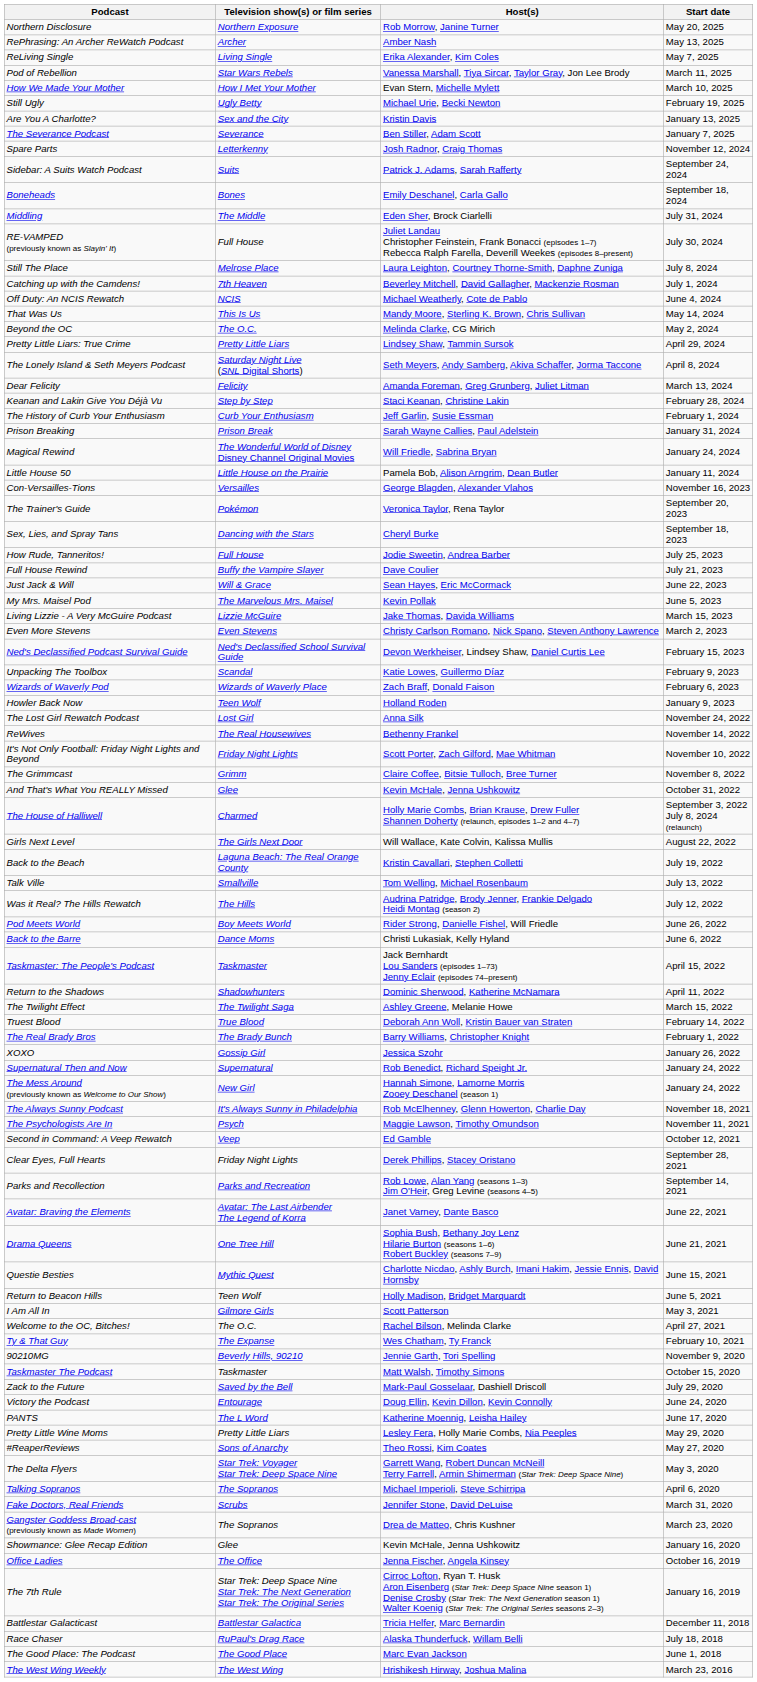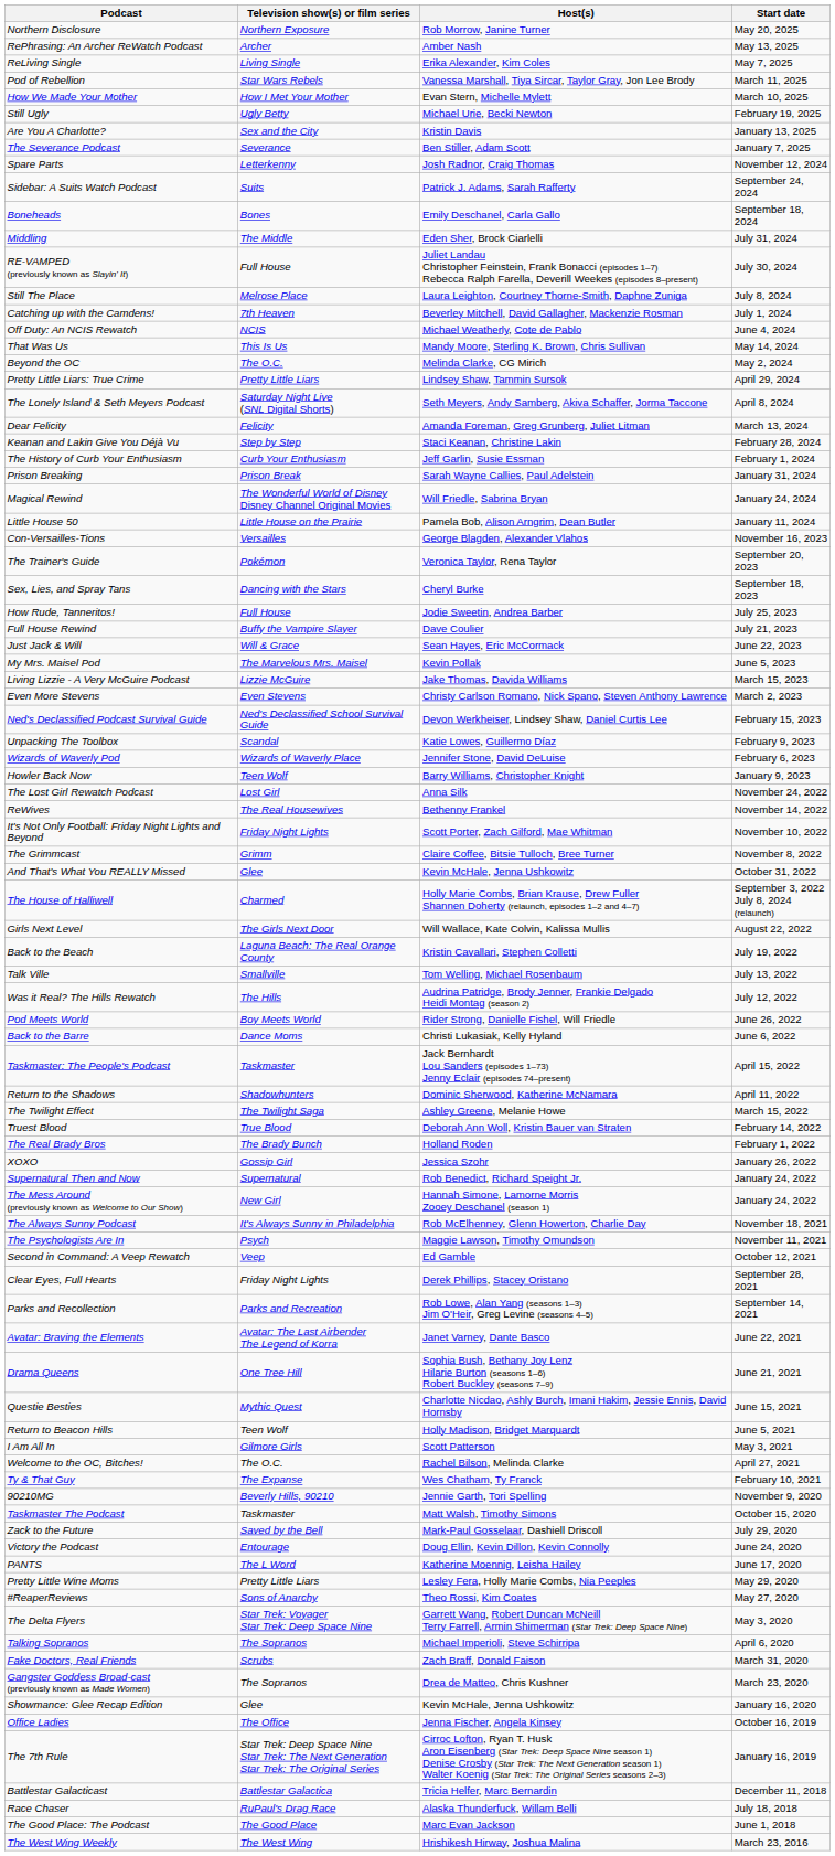 <table class="wikitable sortable">
 <tr>
 <th>Podcast</th>
 <th>Television show(s) or film series</th>
 <th>Host(s)</th>
 <th>Start date</th>
 </tr>
 <tr>
 <td><em>Northern Disclosure</em></td>
 <td><em><a href='#'>Northern Exposure</a></em></td>
 <td><a href='#'>Rob Morrow</a>, <a href='#'>Janine Turner</a></td>
 <td>May 20, 2025</td>
 </tr>
 <tr>
 <td><em>RePhrasing: An Archer ReWatch Podcast</em></td>
 <td><em><a href='#'>Archer</a></em></td>
 <td><a href='#'>Amber Nash</a></td>
 <td>May 13, 2025</td>
 </tr>
 <tr>
 <td><em>ReLiving Single</em></td>
 <td><em><a href='#'>Living Single</a></em></td>
 <td><a href='#'>Erika Alexander</a>, <a href='#'>Kim Coles</a></td>
 <td>May 7, 2025</td>
 </tr>
 <tr>
 <td><em>Pod of Rebellion</em></td>
 <td><em><a href='#'>Star Wars Rebels</a></em></td>
 <td><a href='#'>Vanessa Marshall</a>, <a href='#'>Tiya Sircar</a>, <a href='#'>Taylor Gray</a>, Jon Lee Brody</td>
 <td>March 11, 2025</td>
 </tr>
 <tr>
 <td><em><a href='#'>How We Made Your Mother</a></em></td>
 <td><em><a href='#'>How I Met Your Mother</a></em></td>
 <td>Evan Stern, <a href='#'>Michelle Mylett</a></td>
 <td>March 10, 2025</td>
 </tr>
 <tr>
 <td><em>Still Ugly</em></td>
 <td><em><a href='#'>Ugly Betty</a></em></td>
 <td><a href='#'>Michael Urie</a>, <a href='#'>Becki Newton</a></td>
 <td>February 19, 2025</td>
 </tr>
 <tr>
 <td><em>Are You A Charlotte?</em></td>
 <td><em><a href='#'>Sex and the City</a></em></td>
 <td><a href='#'>Kristin Davis</a></td>
 <td>January 13, 2025</td>
 </tr>
 <tr>
 <td><em><a href='#'>The Severance Podcast</a></em></td>
 <td><em><a href='#'>Severance</a></em></td>
 <td><a href='#'>Ben Stiller</a>, <a href='#'>Adam Scott</a></td>
 <td>January 7, 2025</td>
 </tr>
 <tr>
 <td><em>Spare Parts</em></td>
 <td><em><a href='#'>Letterkenny</a></em></td>
 <td><a href='#'>Josh Radnor</a>, <a href='#'>Craig Thomas</a></td>
 <td>November 12, 2024</td>
 </tr>
 <tr>
 <td><em>Sidebar: A Suits Watch Podcast</em></td>
 <td><em><a href='#'>Suits</a></em></td>
 <td><a href='#'>Patrick J. Adams</a>, <a href='#'>Sarah Rafferty</a></td>
 <td>September 24, 2024</td>
 </tr>
 <tr>
 <td><em><a href='#'>Boneheads</a></em></td>
 <td><em><a href='#'>Bones</a></em></td>
 <td><a href='#'>Emily Deschanel</a>, <a href='#'>Carla Gallo</a></td>
 <td>September 18, 2024</td>
 </tr>
 <tr>
 <td><em><a href='#'>Middling</a></em></td>
 <td><em><a href='#'>The Middle</a></em></td>
 <td><a href='#'>Eden Sher</a>, Brock Ciarlelli</td>
 <td>July 31, 2024</td>
 </tr>
 <tr>
 <td><em>RE-VAMPED</em><br><small>(previously known as <em>Slayin' It</em>)</small></td>
 <td><em>Full House</em></td>
 <td><a href='#'>Juliet Landau</a><br>Christopher Feinstein, Frank Bonacci <small>(episodes 1–7)</small><br> Rebecca Ralph Farella, Deverill Weekes <small>(episodes 8–present)</small></td>
 <td>July 30, 2024</td>
 </tr>
 <tr>
 <td><em>Still The Place</em></td>
 <td><em><a href='#'>Melrose Place</a></em></td>
 <td><a href='#'>Laura Leighton</a>, <a href='#'>Courtney Thorne-Smith</a>, <a href='#'>Daphne Zuniga</a></td>
 <td>July 8, 2024</td>
 </tr>
 <tr>
 <td><em>Catching up with the Camdens!</em></td>
 <td><em><a href='#'>7th Heaven</a></em></td>
 <td><a href='#'>Beverley Mitchell</a>, <a href='#'>David Gallagher</a>, <a href='#'>Mackenzie Rosman</a></td>
 <td>July 1, 2024</td>
 </tr>
 <tr>
 <td><em>Off Duty: An NCIS Rewatch</em></td>
 <td><em><a href='#'>NCIS</a></em></td>
 <td><a href='#'>Michael Weatherly</a>, <a href='#'>Cote de Pablo</a></td>
 <td>June 4, 2024</td>
 </tr>
 <tr>
 <td><em>That Was Us</em></td>
 <td><em><a href='#'>This Is Us</a></em></td>
 <td><a href='#'>Mandy Moore</a>, <a href='#'>Sterling K. Brown</a>, <a href='#'>Chris Sullivan</a></td>
 <td>May 14, 2024</td>
 </tr>
 <tr>
 <td><em>Beyond the OC</em></td>
 <td><em><a href='#'>The O.C.</a></em></td>
 <td><a href='#'>Melinda Clarke</a>, CG Mirich</td>
 <td>May 2, 2024</td>
 </tr>
 <tr>
 <td><em>Pretty Little Liars: True Crime</em></td>
 <td><em><a href='#'>Pretty Little Liars</a></em></td>
 <td><a href='#'>Lindsey Shaw</a>, <a href='#'>Tammin Sursok</a></td>
 <td>April 29, 2024</td>
 </tr>
 <tr>
 <td><em>The Lonely Island & Seth Meyers Podcast</em></td>
 <td><em><a href='#'>Saturday Night Live</a></em><br>(<a href='#'><em>SNL</em> Digital Shorts</a>)</td>
 <td><a href='#'>Seth Meyers</a>, <a href='#'>Andy Samberg</a>, <a href='#'>Akiva Schaffer</a>, <a href='#'>Jorma Taccone</a></td>
 <td>April 8, 2024</td>
 </tr>
 <tr>
 <td><em>Dear Felicity</em></td>
 <td><em><a href='#'>Felicity</a></em></td>
 <td><a href='#'>Amanda Foreman</a>, <a href='#'>Greg Grunberg</a>, <a href='#'>Juliet Litman</a></td>
 <td>March 13, 2024</td>
 </tr>
 <tr>
 <td><em>Keanan and Lakin Give You Déjà Vu</em></td>
 <td><em><a href='#'>Step by Step</a></em></td>
 <td><a href='#'>Staci Keanan</a>, <a href='#'>Christine Lakin</a></td>
 <td>February 28, 2024</td>
 </tr>
 <tr>
 <td><em>The History of Curb Your Enthusiasm</em></td>
 <td><em><a href='#'>Curb Your Enthusiasm</a></em></td>
 <td><a href='#'>Jeff Garlin</a>, <a href='#'>Susie Essman</a></td>
 <td>February 1, 2024</td>
 </tr>
 <tr>
 <td><em>Prison Breaking</em></td>
 <td><em><a href='#'>Prison Break</a></em></td>
 <td><a href='#'>Sarah Wayne Callies</a>, <a href='#'>Paul Adelstein</a></td>
 <td>January 31, 2024</td>
 </tr>
 <tr>
 <td><em>Magical Rewind</em></td>
 <td><em><a href='#'>The Wonderful World of Disney</a></em><br><a href='#'>Disney Channel Original Movies</a></td>
 <td><a href='#'>Will Friedle</a>, <a href='#'>Sabrina Bryan</a></td>
 <td>January 24, 2024</td>
 </tr>
 <tr>
 <td><em>Little House 50</em></td>
 <td><em><a href='#'>Little House on the Prairie</a></em></td>
 <td>Pamela Bob, <a href='#'>Alison Arngrim</a>, <a href='#'>Dean Butler</a></td>
 <td>January 11, 2024</td>
 </tr>
 <tr>
 <td><em>Con-Versailles-Tions</em></td>
 <td><em><a href='#'>Versailles</a></em></td>
 <td><a href='#'>George Blagden</a>, <a href='#'>Alexander Vlahos</a></td>
 <td>November 16, 2023</td>
 </tr>
 <tr>
 <td><em>The Trainer's Guide</em></td>
 <td><em><a href='#'>Pokémon</a></em></td>
 <td><a href='#'>Veronica Taylor</a>, Rena Taylor</td>
 <td>September 20, 2023</td>
 </tr>
 <tr>
 <td><em>Sex, Lies, and Spray Tans</em></td>
 <td><em><a href='#'>Dancing with the Stars</a></em></td>
 <td><a href='#'>Cheryl Burke</a></td>
 <td>September 18, 2023</td>
 </tr>
 <tr>
 <td><em>How Rude, Tanneritos!</em></td>
 <td><em><a href='#'>Full House</a></em></td>
 <td><a href='#'>Jodie Sweetin</a>, <a href='#'>Andrea Barber</a></td>
 <td>July 25, 2023</td>
 </tr>
 <tr>
 <td><em>Full House Rewind</em></td>
 <td><em><a href='#'>Buffy the Vampire Slayer</a></em></td>
 <td><a href='#'>Dave Coulier</a></td>
 <td>July 21, 2023</td>
 </tr>
 <tr>
 <td><em>Just Jack & Will</em></td>
 <td><em><a href='#'>Will & Grace</a></em></td>
 <td><a href='#'>Sean Hayes</a>, <a href='#'>Eric McCormack</a></td>
 <td>June 22, 2023</td>
 </tr>
 <tr>
 <td><em>My Mrs. Maisel Pod</em></td>
 <td><em><a href='#'>The Marvelous Mrs. Maisel</a></em></td>
 <td><a href='#'>Kevin Pollak</a></td>
 <td>June 5, 2023</td>
 </tr>
 <tr>
 <td><em>Living Lizzie - A Very McGuire Podcast</em></td>
 <td><em><a href='#'>Lizzie McGuire</a></em></td>
 <td><a href='#'>Jake Thomas</a>, <a href='#'>Davida Williams</a></td>
 <td>March 15, 2023</td>
 </tr>
 <tr>
 <td><em>Even More Stevens</em></td>
 <td><em><a href='#'>Even Stevens</a></em></td>
 <td><a href='#'>Christy Carlson Romano</a>, <a href='#'>Nick Spano</a>, <a href='#'>Steven Anthony Lawrence</a></td>
 <td>March 2, 2023</td>
 </tr>
 <tr>
 <td><em><a href='#'>Ned's Declassified Podcast Survival Guide</a></em></td>
 <td><em><a href='#'>Ned's Declassified School Survival Guide</a></em></td>
 <td><a href='#'>Devon Werkheiser</a>, Lindsey Shaw, <a href='#'>Daniel Curtis Lee</a></td>
 <td>February 15, 2023</td>
 </tr>
 <tr>
 <td><em>Unpacking The Toolbox</em></td>
 <td><em><a href='#'>Scandal</a></em></td>
 <td><a href='#'>Katie Lowes</a>, <a href='#'>Guillermo Díaz</a></td>
 <td>February 9, 2023</td>
 </tr>
 <tr>
 <td><em><a href='#'>Wizards of Waverly Pod</a></em></td>
 <td><em><a href='#'>Wizards of Waverly Place</a></em></td>
-<td><a href='#'>Zach Braff</a>, <a href='#'>Donald Faison</a></td>
+<td><a href='#'>Jennifer Stone</a>, <a href='#'>David DeLuise</a></td>
 <td>February 6, 2023</td>
 </tr>
 <tr>
 <td><em>Howler Back Now</em></td>
 <td><em><a href='#'>Teen Wolf</a></em></td>
-<td><a href='#'>Holland Roden</a></td>
+<td><a href='#'>Barry Williams</a>, <a href='#'>Christopher Knight</a></td>
 <td>January 9, 2023</td>
 </tr>
 <tr>
 <td><em>The Lost Girl Rewatch Podcast</em></td>
 <td><em><a href='#'>Lost Girl</a></em></td>
 <td><a href='#'>Anna Silk</a></td>
 <td>November 24, 2022</td>
 </tr>
 <tr>
 <td><em>ReWives</em></td>
 <td><em><a href='#'>The Real Housewives</a></em></td>
 <td><a href='#'>Bethenny Frankel</a></td>
 <td>November 14, 2022</td>
 </tr>
 <tr>
 <td><em>It's Not Only Football: Friday Night Lights and Beyond</em></td>
 <td><em><a href='#'>Friday Night Lights</a></em></td>
 <td><a href='#'>Scott Porter</a>, <a href='#'>Zach Gilford</a>, <a href='#'>Mae Whitman</a></td>
 <td>November 10, 2022</td>
 </tr>
 <tr>
 <td><em>The Grimmcast</em></td>
 <td><em><a href='#'>Grimm</a></em></td>
 <td><a href='#'>Claire Coffee</a>, <a href='#'>Bitsie Tulloch</a>, <a href='#'>Bree Turner</a></td>
 <td>November 8, 2022</td>
 </tr>
 <tr>
 <td><em>And That's What You REALLY Missed</em></td>
 <td><em><a href='#'>Glee</a></em></td>
 <td><a href='#'>Kevin McHale</a>, <a href='#'>Jenna Ushkowitz</a></td>
 <td>October 31, 2022</td>
 </tr>
 <tr>
 <td><em><a href='#'>The House of Halliwell</a></em></td>
 <td><em><a href='#'>Charmed</a></em></td>
 <td><a href='#'>Holly Marie Combs</a>, <a href='#'>Brian Krause</a>, <a href='#'>Drew Fuller</a><br><a href='#'>Shannen Doherty</a> <small>(relaunch, episodes 1–2 and 4–7)</small></td>
 <td>September 3, 2022<br>July 8, 2024 <small>(relaunch)</small></td>
 </tr>
 <tr>
 <td><em>Girls Next Level</em></td>
 <td><em><a href='#'>The Girls Next Door</a></em></td>
 <td>Will Wallace, Kate Colvin, Kalissa Mullis</td>
 <td>August 22, 2022</td>
 </tr>
 <tr>
 <td><em>Back to the Beach</em></td>
 <td><em><a href='#'>Laguna Beach: The Real Orange County</a></em></td>
 <td><a href='#'>Kristin Cavallari</a>, <a href='#'>Stephen Colletti</a></td>
 <td>July 19, 2022</td>
 </tr>
 <tr>
 <td><em>Talk Ville</em></td>
 <td><em><a href='#'>Smallville</a></em></td>
 <td><a href='#'>Tom Welling</a>, <a href='#'>Michael Rosenbaum</a></td>
 <td>July 13, 2022</td>
 </tr>
 <tr>
 <td><em>Was it Real? The Hills Rewatch</em></td>
 <td><em><a href='#'>The Hills</a></em></td>
 <td><a href='#'>Audrina Patridge</a>, <a href='#'>Brody Jenner</a>, <a href='#'>Frankie Delgado</a><br><a href='#'>Heidi Montag</a> <small>(season 2)</small></td>
 <td>July 12, 2022</td>
 </tr>
 <tr>
 <td><em><a href='#'>Pod Meets World</a></em></td>
 <td><em><a href='#'>Boy Meets World</a></em></td>
 <td><a href='#'>Rider Strong</a>, <a href='#'>Danielle Fishel</a>, Will Friedle</td>
 <td>June 26, 2022</td>
 </tr>
 <tr>
 <td><em><a href='#'>Back to the Barre</a></em></td>
 <td><em><a href='#'>Dance Moms</a></em></td>
 <td>Christi Lukasiak, Kelly Hyland</td>
 <td>June 6, 2022</td>
 </tr>
 <tr>
 <td><em><a href='#'>Taskmaster: The People's Podcast</a></em></td>
 <td><em><a href='#'>Taskmaster</a></em></td>
 <td>Jack Bernhardt<br><a href='#'>Lou Sanders</a> <small>(episodes 1–73)</small><br><a href='#'>Jenny Eclair</a> <small>(episodes 74–present)</small></td>
 <td>April 15, 2022</td>
 </tr>
 <tr>
 <td><em>Return to the Shadows</em></td>
 <td><em><a href='#'>Shadowhunters</a></em></td>
 <td><a href='#'>Dominic Sherwood</a>, <a href='#'>Katherine McNamara</a></td>
 <td>April 11, 2022</td>
 </tr>
 <tr>
 <td><em>The Twilight Effect</em></td>
 <td><em><a href='#'>The Twilight Saga</a></em></td>
 <td><a href='#'>Ashley Greene</a>, Melanie Howe</td>
 <td>March 15, 2022</td>
 </tr>
 <tr>
 <td><em>Truest Blood</em></td>
 <td><em><a href='#'>True Blood</a></em></td>
 <td><a href='#'>Deborah Ann Woll</a>, <a href='#'>Kristin Bauer van Straten</a></td>
 <td>February 14, 2022</td>
 </tr>
 <tr>
 <td><em><a href='#'>The Real Brady Bros</a></em></td>
 <td><em><a href='#'>The Brady Bunch</a></em></td>
-<td><a href='#'>Barry Williams</a>, <a href='#'>Christopher Knight</a></td>
+<td><a href='#'>Holland Roden</a></td>
 <td>February 1, 2022</td>
 </tr>
 <tr>
 <td><em>XOXO</em></td>
 <td><em><a href='#'>Gossip Girl</a></em></td>
 <td><a href='#'>Jessica Szohr</a></td>
 <td>January 26, 2022</td>
 </tr>
 <tr>
 <td><em><a href='#'>Supernatural Then and Now</a></em></td>
 <td><em><a href='#'>Supernatural</a></em></td>
 <td><a href='#'>Rob Benedict</a>, <a href='#'>Richard Speight Jr.</a></td>
 <td>January 24, 2022</td>
 </tr>
 <tr>
 <td><em><a href='#'>The Mess Around</a></em><br><small>(previously known as <em>Welcome to Our Show</em>)</small></td>
 <td><em><a href='#'>New Girl</a></em></td>
 <td><a href='#'>Hannah Simone</a>, <a href='#'>Lamorne Morris</a><br><a href='#'>Zooey Deschanel</a> <small>(season 1)</small></td>
 <td>January 24, 2022</td>
 </tr>
 <tr>
 <td><em><a href='#'>The Always Sunny Podcast</a></em></td>
 <td><em><a href='#'>It's Always Sunny in Philadelphia</a></em></td>
 <td><a href='#'>Rob McElhenney</a>, <a href='#'>Glenn Howerton</a>, <a href='#'>Charlie Day</a></td>
 <td>November 18, 2021</td>
 </tr>
 <tr>
 <td><em><a href='#'>The Psychologists Are In</a></em></td>
 <td><em><a href='#'>Psych</a></em></td>
 <td><a href='#'>Maggie Lawson</a>, <a href='#'>Timothy Omundson</a></td>
 <td>November 11, 2021</td>
 </tr>
 <tr>
 <td><em>Second in Command: A Veep Rewatch</em></td>
 <td><em><a href='#'>Veep</a></em></td>
 <td><a href='#'>Ed Gamble</a></td>
 <td>October 12, 2021</td>
 </tr>
 <tr>
 <td><em>Clear Eyes, Full Hearts</em></td>
 <td><em>Friday Night Lights</em></td>
 <td><a href='#'>Derek Phillips</a>, <a href='#'>Stacey Oristano</a></td>
 <td>September 28, 2021</td>
 </tr>
 <tr>
 <td><em>Parks and Recollection</em></td>
 <td><em><a href='#'>Parks and Recreation</a></em></td>
 <td><a href='#'>Rob Lowe</a>, <a href='#'>Alan Yang</a> <small>(seasons 1–3)</small><br><a href='#'>Jim O'Heir</a>, Greg Levine <small>(seasons 4–5)</small></td>
 <td>September 14, 2021</td>
 </tr>
 <tr>
 <td><em><a href='#'>Avatar: Braving the Elements</a></em></td>
 <td><em><a href='#'>Avatar: The Last Airbender</a></em><br><em><a href='#'>The Legend of Korra</a></em></td>
 <td><a href='#'>Janet Varney</a>, <a href='#'>Dante Basco</a></td>
 <td>June 22, 2021</td>
 </tr>
 <tr>
 <td><em><a href='#'>Drama Queens</a></em></td>
 <td><em><a href='#'>One Tree Hill</a></em></td>
 <td><a href='#'>Sophia Bush</a>, <a href='#'>Bethany Joy Lenz</a><br><a href='#'>Hilarie Burton</a> <small>(seasons 1–6)</small><br><a href='#'>Robert Buckley</a> <small>(seasons 7–9)</small></td>
 <td>June 21, 2021</td>
 </tr>
 <tr>
 <td><em>Questie Besties</em></td>
 <td><em><a href='#'>Mythic Quest</a></em></td>
 <td><a href='#'>Charlotte Nicdao</a>, <a href='#'>Ashly Burch</a>, <a href='#'>Imani Hakim</a>, <a href='#'>Jessie Ennis</a>, <a href='#'>David Hornsby</a></td>
 <td>June 15, 2021</td>
 </tr>
 <tr>
 <td><em>Return to Beacon Hills</em></td>
 <td><em>Teen Wolf</em></td>
 <td><a href='#'>Holly Madison</a>, <a href='#'>Bridget Marquardt</a></td>
 <td>June 5, 2021</td>
 </tr>
 <tr>
 <td><em>I Am All In</em></td>
 <td><em><a href='#'>Gilmore Girls</a></em></td>
 <td><a href='#'>Scott Patterson</a></td>
 <td>May 3, 2021</td>
 </tr>
 <tr>
 <td><em>Welcome to the OC, Bitches!</em></td>
 <td><em>The O.C.</em></td>
 <td><a href='#'>Rachel Bilson</a>, Melinda Clarke</td>
 <td>April 27, 2021</td>
 </tr>
 <tr>
 <td><em><a href='#'>Ty & That Guy</a></em></td>
 <td><em><a href='#'>The Expanse</a></em></td>
 <td><a href='#'>Wes Chatham</a>, <a href='#'>Ty Franck</a></td>
 <td>February 10, 2021</td>
 </tr>
 <tr>
 <td><em>90210MG</em></td>
 <td><em><a href='#'>Beverly Hills, 90210</a></em></td>
 <td><a href='#'>Jennie Garth</a>, <a href='#'>Tori Spelling</a></td>
 <td>November 9, 2020</td>
 </tr>
 <tr>
 <td><em><a href='#'>Taskmaster The Podcast</a></em></td>
 <td><em>Taskmaster</em></td>
 <td><a href='#'>Matt Walsh</a>, <a href='#'>Timothy Simons</a></td>
 <td>October 15, 2020</td>
 </tr>
 <tr>
 <td><em>Zack to the Future</em></td>
 <td><em><a href='#'>Saved by the Bell</a></em></td>
 <td><a href='#'>Mark-Paul Gosselaar</a>, Dashiell Driscoll</td>
 <td>July 29, 2020</td>
 </tr>
 <tr>
 <td><em>Victory the Podcast</em></td>
 <td><em><a href='#'>Entourage</a></em></td>
 <td><a href='#'>Doug Ellin</a>, <a href='#'>Kevin Dillon</a>, <a href='#'>Kevin Connolly</a></td>
 <td>June 24, 2020</td>
 </tr>
 <tr>
 <td><em>PANTS</em></td>
 <td><em><a href='#'>The L Word</a></em></td>
 <td><a href='#'>Katherine Moennig</a>, <a href='#'>Leisha Hailey</a></td>
 <td>June 17, 2020</td>
 </tr>
 <tr>
 <td><em>Pretty Little Wine Moms</em></td>
 <td><em>Pretty Little Liars</em></td>
 <td><a href='#'>Lesley Fera</a>, Holly Marie Combs, <a href='#'>Nia Peeples</a></td>
 <td>May 29, 2020</td>
 </tr>
 <tr>
 <td><em>#ReaperReviews</em></td>
 <td><em><a href='#'>Sons of Anarchy</a></em></td>
 <td><a href='#'>Theo Rossi</a>, <a href='#'>Kim Coates</a></td>
 <td>May 27, 2020</td>
 </tr>
 <tr>
 <td><em>The Delta Flyers</em></td>
 <td><em><a href='#'>Star Trek: Voyager</a></em><br><em><a href='#'>Star Trek: Deep Space Nine</a></em></td>
 <td><a href='#'>Garrett Wang</a>, <a href='#'>Robert Duncan McNeill</a><br><a href='#'>Terry Farrell</a>, <a href='#'>Armin Shimerman</a> <small>(<em>Star Trek: Deep Space Nine</em>)</small></td>
 <td>May 3, 2020</td>
 </tr>
 <tr>
 <td><em><a href='#'>Talking Sopranos</a></em></td>
 <td><em><a href='#'>The Sopranos</a></em></td>
 <td><a href='#'>Michael Imperioli</a>, <a href='#'>Steve Schirripa</a></td>
 <td>April 6, 2020</td>
 </tr>
 <tr>
 <td><em><a href='#'>Fake Doctors, Real Friends</a></em></td>
 <td><em><a href='#'>Scrubs</a></em></td>
-<td><a href='#'>Jennifer Stone</a>, <a href='#'>David DeLuise</a></td>
+<td><a href='#'>Zach Braff</a>, <a href='#'>Donald Faison</a></td>
 <td>March 31, 2020</td>
 </tr>
 <tr>
 <td><em><a href='#'>Gangster Goddess Broad-cast</a></em><br><small>(previously known as <em>Made Women</em>)</small></td>
 <td><em>The Sopranos</em></td>
 <td><a href='#'>Drea de Matteo</a>, Chris Kushner</td>
 <td>March 23, 2020</td>
 </tr>
 <tr>
 <td><em>Showmance: Glee Recap Edition</em></td>
 <td><em>Glee</em></td>
 <td>Kevin McHale, Jenna Ushkowitz</td>
 <td>January 16, 2020</td>
 </tr>
 <tr>
 <td><em><a href='#'>Office Ladies</a></em></td>
 <td><em><a href='#'>The Office</a></em></td>
 <td><a href='#'>Jenna Fischer</a>, <a href='#'>Angela Kinsey</a></td>
 <td>October 16, 2019</td>
 </tr>
 <tr>
 <td><em>The 7th Rule</em></td>
 <td><em>Star Trek: Deep Space Nine</em><br><em><a href='#'>Star Trek: The Next Generation</a></em><br><em><a href='#'>Star Trek: The Original Series</a></em></td>
 <td><a href='#'>Cirroc Lofton</a>, Ryan T. Husk<br><a href='#'>Aron Eisenberg</a> <small>(<em>Star Trek: Deep Space Nine</em> season 1)</small><br><a href='#'>Denise Crosby</a> <small>(<em>Star Trek: The Next Generation</em> season 1)</small><br><a href='#'>Walter Koenig</a> <small>(<em>Star Trek: The Original Series</em> seasons 2–3)</small></td>
 <td>January 16, 2019</td>
 </tr>
 <tr>
 <td><em>Battlestar Galacticast</em></td>
 <td><em><a href='#'>Battlestar Galactica</a></em></td>
 <td><a href='#'>Tricia Helfer</a>, <a href='#'>Marc Bernardin</a></td>
 <td>December 11, 2018</td>
 </tr>
 <tr>
 <td><em>Race Chaser</em></td>
 <td><em><a href='#'>RuPaul's Drag Race</a></em></td>
 <td><a href='#'>Alaska Thunderfuck</a>, <a href='#'>Willam Belli</a></td>
 <td>July 18, 2018</td>
 </tr>
 <tr>
 <td><em>The Good Place: The Podcast</em></td>
 <td><em><a href='#'>The Good Place</a></em></td>
 <td><a href='#'>Marc Evan Jackson</a></td>
 <td>June 1, 2018</td>
 </tr>
 <tr>
 <td><em><a href='#'>The West Wing Weekly</a></em></td>
 <td><em><a href='#'>The West Wing</a></em></td>
 <td><a href='#'>Hrishikesh Hirway</a>, <a href='#'>Joshua Malina</a></td>
 <td>March 23, 2016</td>
 </tr>
 </table>
